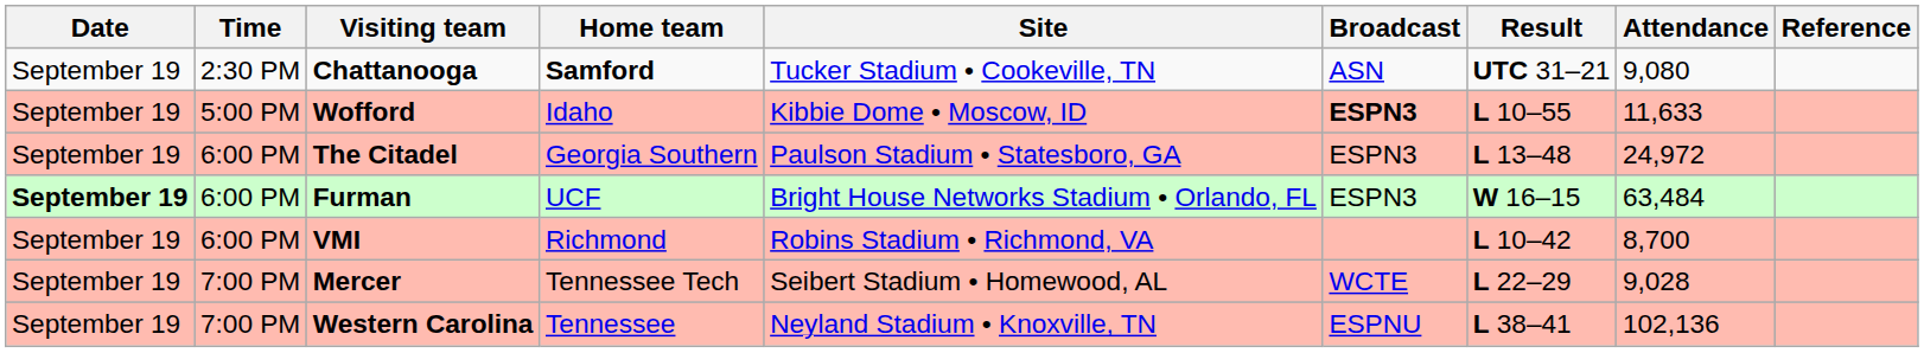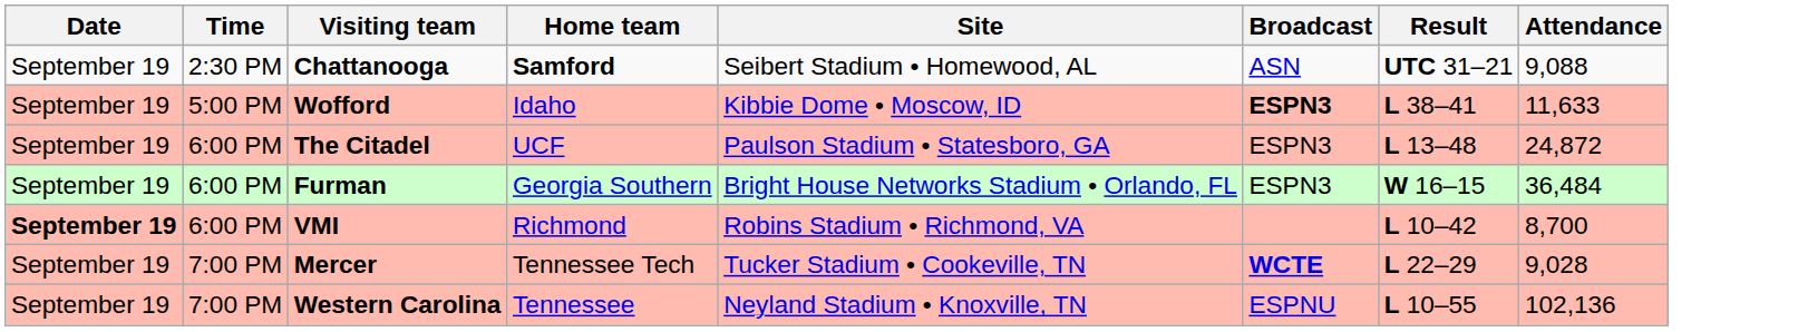 <table class="wikitable" style="font-size:95%;">
 <tr>
 <th>Date</th>
 <th>Time</th>
 <th>Visiting team</th>
 <th>Home team</th>
 <th>Site</th>
 <th>Broadcast</th>
 <th>Result</th>
 <th>Attendance</th>
-<th class="unsortable">Reference</th>
 </tr>
 <tr bgcolor=>
 <td>September 19</td>
 <td>2:30 PM</td>
 <td><strong>Chattanooga</strong></td>
 <td><strong>Samford</strong></td>
-<td><a href='#'>Tucker Stadium</a> • <a href='#'>Cookeville, TN</a></td>
+<td>Seibert Stadium • Homewood, AL</td>
 <td><a href='#'>ASN</a></td>
 <td><strong>UTC</strong> 31–21</td>
-<td>9,080</td>
-<td></td>
+<td>9,088</td>
 </tr>
 <tr bgcolor=ffbbb>
 <td>September 19</td>
 <td>5:00 PM</td>
 <td><strong>Wofford</strong></td>
 <td><a href='#'>Idaho</a></td>
 <td><a href='#'>Kibbie Dome</a> • <a href='#'>Moscow, ID</a></td>
 <td><strong>ESPN3</strong></td>
-<td><strong>L</strong> 10–55</td>
+<td><strong>L</strong> 38–41</td>
 <td>11,633</td>
-<td></td>
 </tr>
 <tr bgcolor=ffbbb>
 <td>September 19</td>
 <td>6:00 PM</td>
 <td><strong>The Citadel</strong></td>
-<td><a href='#'>Georgia Southern</a></td>
+<td><a href='#'>UCF</a></td>
 <td><a href='#'>Paulson Stadium</a> • <a href='#'>Statesboro, GA</a></td>
 <td>ESPN3</td>
 <td><strong>L</strong> 13–48</td>
-<td>24,972</td>
-<td></td>
+<td>24,872</td>
 </tr>
 <tr bgcolor=ccffcc>
-<td><strong>September 19</strong></td>
+<td>September 19</td>
 <td>6:00 PM</td>
 <td><strong>Furman</strong></td>
-<td><a href='#'>UCF</a></td>
+<td><a href='#'>Georgia Southern</a></td>
 <td><a href='#'>Bright House Networks Stadium</a> • <a href='#'>Orlando, FL</a></td>
 <td>ESPN3</td>
 <td><strong>W</strong> 16–15</td>
-<td>63,484</td>
-<td></td>
+<td>36,484</td>
 </tr>
 <tr bgcolor=ffbbb>
-<td>September 19</td>
+<td><strong>September 19</strong></td>
 <td>6:00 PM</td>
 <td><strong>VMI</strong></td>
 <td><a href='#'>Richmond</a></td>
 <td><a href='#'>Robins Stadium</a> • <a href='#'>Richmond, VA</a></td>
 <td></td>
 <td><strong>L</strong> 10–42</td>
 <td>8,700</td>
-<td></td>
 </tr>
 <tr bgcolor=ffbbb>
 <td>September 19</td>
 <td>7:00 PM</td>
 <td><strong>Mercer</strong></td>
 <td>Tennessee Tech</td>
-<td>Seibert Stadium • Homewood, AL</td>
-<td><a href='#'>WCTE</a></td>
+<td><a href='#'>Tucker Stadium</a> • <a href='#'>Cookeville, TN</a></td>
+<td><strong><a href='#'>WCTE</a></strong></td>
 <td><strong>L</strong> 22–29</td>
 <td>9,028</td>
-<td></td>
 </tr>
 <tr bgcolor=ffbbb>
 <td>September 19</td>
 <td>7:00 PM</td>
 <td><strong>Western Carolina</strong></td>
 <td><a href='#'>Tennessee</a></td>
 <td><a href='#'>Neyland Stadium</a> • <a href='#'>Knoxville, TN</a></td>
 <td><a href='#'>ESPNU</a></td>
-<td><strong>L</strong> 38–41</td>
+<td><strong>L</strong> 10–55</td>
 <td>102,136</td>
-<td></td>
 </tr>
 </table>
